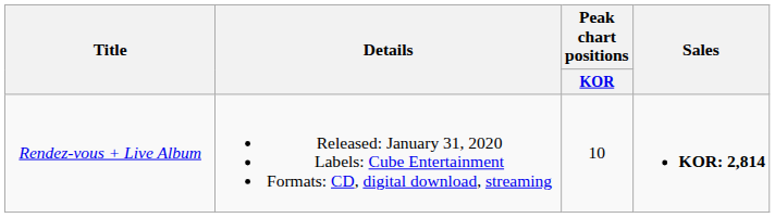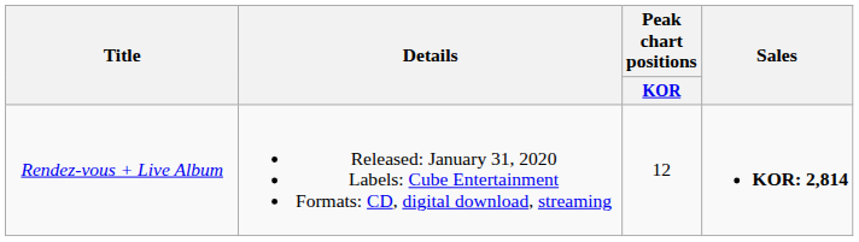 <table class="wikitable plainrowheaders" style="text-align:center;">
 <tr>
 <th scope="col" rowspan="2" style="width:12em;">Title</th>
 <th scope="col" rowspan="2" style="width:20em;">Details</th>
 <th scope="col">Peak chart positions</th>
 <th scope="col" rowspan="2">Sales</th>
 </tr>
 <tr>
 <th scope="col" style="width:3em;font-size:90%;"><a href='#'>KOR</a><br></th>
 </tr>
 <tr>
 <td scope="row"><em><a href='#'>Rendez-vous + Live Album</a></em></td>
 <td><br><ul><li>Released: January 31, 2020</li><li>Labels: <a href='#'>Cube Entertainment</a></li><li>Formats: <a href='#'>CD</a>, <a href='#'>digital download</a>, <a href='#'>streaming</a></li></ul></td>
-<td>10</td>
+<td>12</td>
 <td><strong><br><ul><li>KOR: 2,814</li></ul></strong></td>
 </tr>
 </table>
